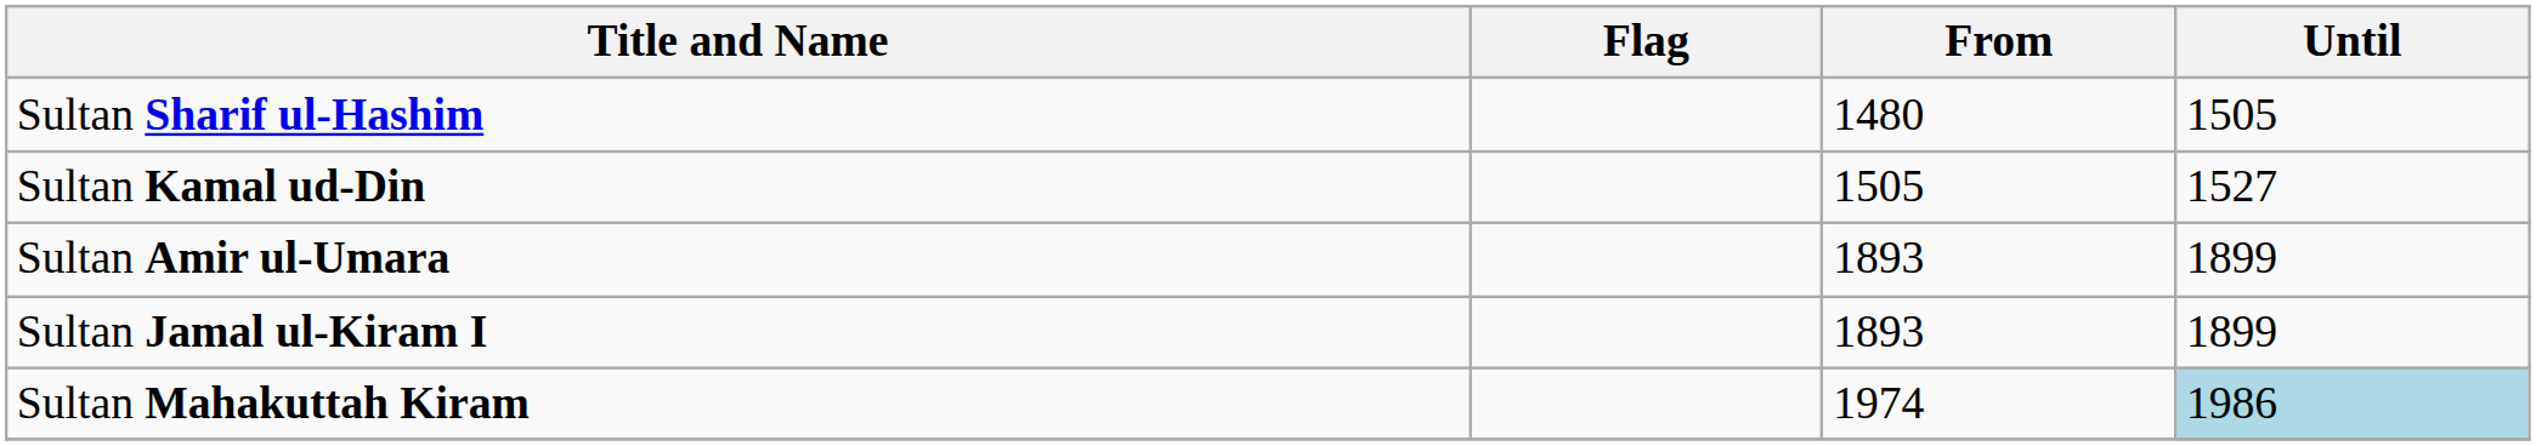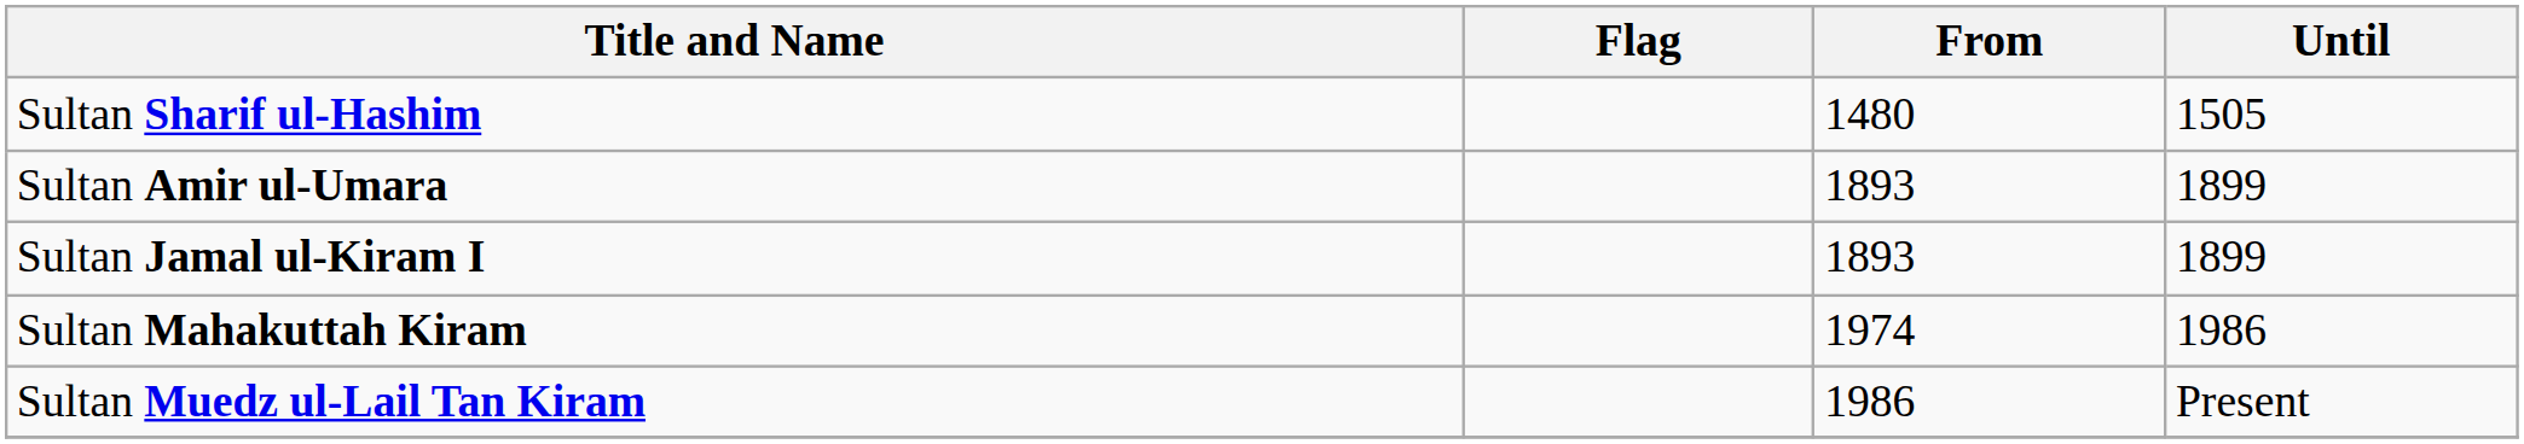 <table width=70% class="wikitable">
 <tr>
 <th width=29%,>Title and Name</th>
 <th width=7%>Flag</th>
 <th width=7%>From</th>
 <th width=7%>Until</th>
 </tr>
 <tr>
 <td>Sultan <strong><a href='#'>Sharif ul-Hashim</a></strong></td>
 <td></td>
 <td>1480</td>
 <td>1505</td>
-</tr>
-<tr>
-<td>Sultan <strong>Kamal ud-Din</strong></td>
-<td></td>
-<td>1505</td>
-<td>1527</td>
 </tr>
 <tr>
 <td>Sultan <strong>Amir ul-Umara</strong></td>
 <td></td>
 <td>1893</td>
 <td>1899</td>
 </tr>
 <tr>
 <td>Sultan <strong>Jamal ul-Kiram I</strong></td>
 <td></td>
 <td>1893</td>
 <td>1899</td>
 </tr>
 <tr>
 <td>Sultan <strong>Mahakuttah Kiram</strong></td>
 <td></td>
 <td>1974</td>
-<td style="background: lightblue;">1986</td>
+<td>1986</td>
+</tr>
+<tr>
+<td>Sultan <strong><a href='#'>Muedz ul-Lail Tan Kiram</a></strong></td>
+<td></td>
+<td>1986</td>
+<td>Present</td>
 </tr>
 <tr>
 </tr>
 </table>
